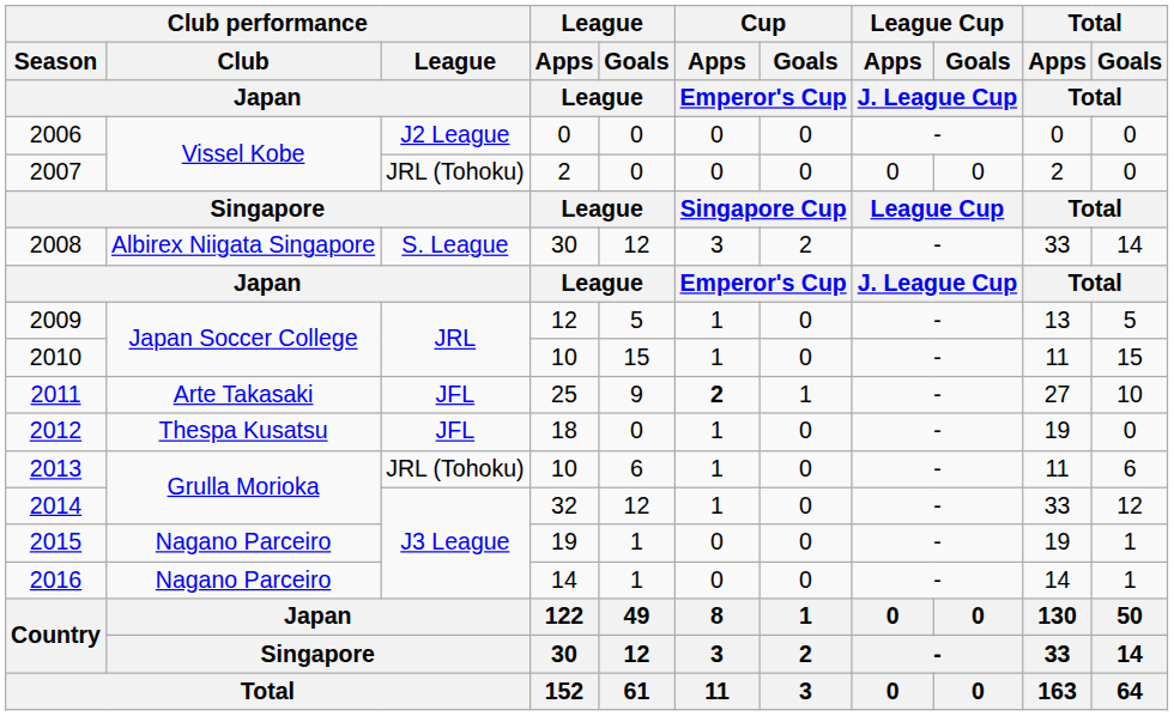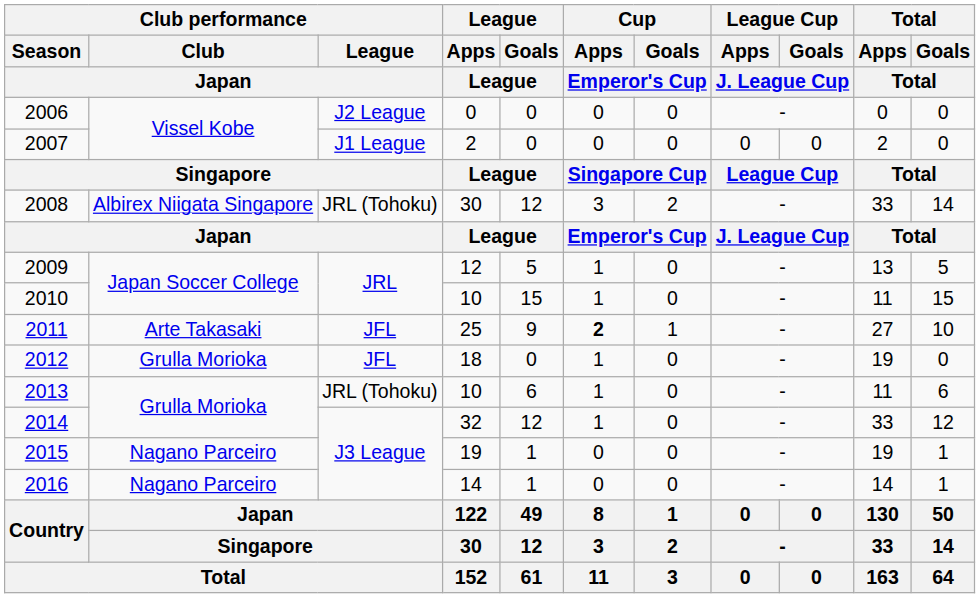 <table class="wikitable" style="text-align:center;">
 <tr>
 <th colspan=3>Club performance</th>
 <th colspan=2>League</th>
 <th colspan=2>Cup</th>
 <th colspan=2>League Cup</th>
 <th colspan=2>Total</th>
 </tr>
 <tr>
 <th>Season</th>
 <th>Club</th>
 <th>League</th>
 <th>Apps</th>
 <th>Goals</th>
 <th>Apps</th>
 <th>Goals</th>
 <th>Apps</th>
 <th>Goals</th>
 <th>Apps</th>
 <th>Goals</th>
 </tr>
 <tr>
 <th colspan=3>Japan</th>
 <th colspan=2>League</th>
 <th colspan=2><a href='#'>Emperor's Cup</a></th>
 <th colspan=2><a href='#'>J. League Cup</a></th>
 <th colspan=2>Total</th>
 </tr>
 <tr>
 <td>2006</td>
 <td rowspan="2"><a href='#'>Vissel Kobe</a></td>
 <td><a href='#'>J2 League</a></td>
 <td>0</td>
 <td>0</td>
 <td>0</td>
 <td>0</td>
 <td colspan="2">-</td>
 <td>0</td>
 <td>0</td>
 </tr>
 <tr>
 <td>2007</td>
-<td>JRL (Tohoku)</td>
+<td><a href='#'>J1 League</a></td>
 <td>2</td>
 <td>0</td>
 <td>0</td>
 <td>0</td>
 <td>0</td>
 <td>0</td>
 <td>2</td>
 <td>0</td>
 </tr>
 <tr>
 <th colspan=3>Singapore</th>
 <th colspan=2>League</th>
 <th colspan=2><a href='#'>Singapore Cup</a></th>
 <th colspan=2><a href='#'>League Cup</a></th>
 <th colspan=2>Total</th>
 </tr>
 <tr>
 <td>2008</td>
 <td><a href='#'>Albirex Niigata Singapore</a></td>
-<td><a href='#'>S. League</a></td>
+<td>JRL (Tohoku)</td>
 <td>30</td>
 <td>12</td>
 <td>3</td>
 <td>2</td>
 <td colspan="2">-</td>
 <td>33</td>
 <td>14</td>
 </tr>
 <tr>
 <th colspan=3>Japan</th>
 <th colspan=2>League</th>
 <th colspan=2><a href='#'>Emperor's Cup</a></th>
 <th colspan=2><a href='#'>J. League Cup</a></th>
 <th colspan=2>Total</th>
 </tr>
 <tr>
 <td>2009</td>
 <td rowspan="2"><a href='#'>Japan Soccer College</a></td>
 <td rowspan="2"><a href='#'>JRL</a></td>
 <td>12</td>
 <td>5</td>
 <td>1</td>
 <td>0</td>
 <td colspan="2">-</td>
 <td>13</td>
 <td>5</td>
 </tr>
 <tr>
 <td>2010</td>
 <td>10</td>
 <td>15</td>
 <td>1</td>
 <td>0</td>
 <td colspan="2">-</td>
 <td>11</td>
 <td>15</td>
 </tr>
 <tr>
 <td><a href='#'>2011</a></td>
 <td><a href='#'>Arte Takasaki</a></td>
 <td><a href='#'>JFL</a></td>
 <td>25</td>
 <td>9</td>
 <td><strong>2</strong></td>
 <td>1</td>
 <td colspan="2">-</td>
 <td>27</td>
 <td>10</td>
 </tr>
 <tr>
 <td><a href='#'>2012</a></td>
-<td><a href='#'>Thespa Kusatsu</a></td>
+<td><a href='#'>Grulla Morioka</a></td>
 <td><a href='#'>JFL</a></td>
 <td>18</td>
 <td>0</td>
 <td>1</td>
 <td>0</td>
 <td colspan="2">-</td>
 <td>19</td>
 <td>0</td>
 </tr>
 <tr>
 <td><a href='#'>2013</a></td>
 <td rowspan="2"><a href='#'>Grulla Morioka</a></td>
 <td>JRL (Tohoku)</td>
 <td>10</td>
 <td>6</td>
 <td>1</td>
 <td>0</td>
 <td colspan="2">-</td>
 <td>11</td>
 <td>6</td>
 </tr>
 <tr>
 <td><a href='#'>2014</a></td>
 <td rowspan="3"><a href='#'>J3 League</a></td>
 <td>32</td>
 <td>12</td>
 <td>1</td>
 <td>0</td>
 <td colspan="2">-</td>
 <td>33</td>
 <td>12</td>
 </tr>
 <tr>
 <td><a href='#'>2015</a></td>
 <td><a href='#'>Nagano Parceiro</a></td>
 <td>19</td>
 <td>1</td>
 <td>0</td>
 <td>0</td>
 <td colspan="2">-</td>
 <td>19</td>
 <td>1</td>
 </tr>
 <tr>
 <td><a href='#'>2016</a></td>
 <td><a href='#'>Nagano Parceiro</a></td>
 <td>14</td>
 <td>1</td>
 <td>0</td>
 <td>0</td>
 <td colspan="2">-</td>
 <td>14</td>
 <td>1</td>
 </tr>
 <tr>
 <th rowspan=2>Country</th>
 <th colspan=2>Japan</th>
 <th>122</th>
 <th>49</th>
 <th>8</th>
 <th>1</th>
 <th>0</th>
 <th>0</th>
 <th>130</th>
 <th>50</th>
 </tr>
 <tr>
 <th colspan=2>Singapore</th>
 <th>30</th>
 <th>12</th>
 <th>3</th>
 <th>2</th>
 <th colspan="2">-</th>
 <th>33</th>
 <th>14</th>
 </tr>
 <tr>
 <th colspan=3>Total</th>
 <th>152</th>
 <th>61</th>
 <th>11</th>
 <th>3</th>
 <th>0</th>
 <th>0</th>
 <th>163</th>
 <th>64</th>
 </tr>
 </table>
